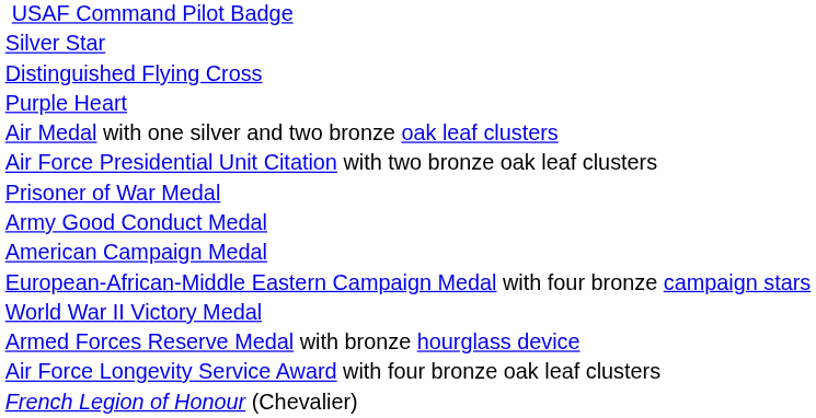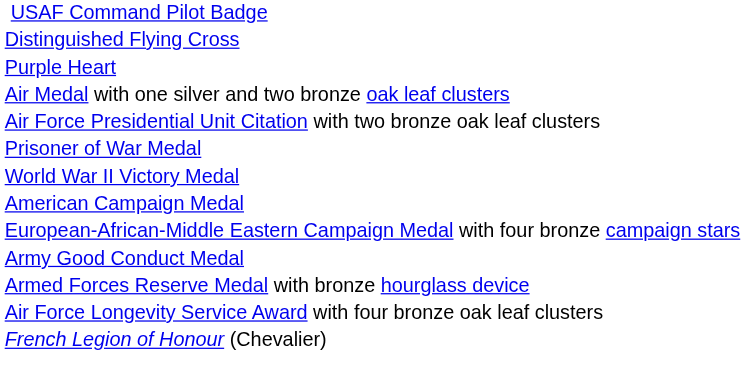 <table>
 <tr>
 <td colspan="2">  <a href='#'>USAF Command Pilot Badge</a></td>
-</tr>
-<tr>
-<td></td>
-<td><a href='#'>Silver Star</a></td>
 </tr>
 <tr>
 <td></td>
 <td><a href='#'>Distinguished Flying Cross</a></td>
 </tr>
 <tr>
 <td></td>
 <td><a href='#'>Purple Heart</a></td>
 </tr>
 <tr>
 <td></td>
 <td><a href='#'>Air Medal</a> with one silver and two bronze <a href='#'>oak leaf clusters</a></td>
 </tr>
 <tr>
 <td></td>
 <td><a href='#'>Air Force Presidential Unit Citation</a> with two bronze oak leaf clusters</td>
 </tr>
 <tr>
 <td></td>
 <td><a href='#'>Prisoner of War Medal</a></td>
 </tr>
 <tr>
 <td></td>
-<td><a href='#'>Army Good Conduct Medal</a></td>
+<td><a href='#'>World War II Victory Medal</a></td>
 </tr>
 <tr>
 <td></td>
 <td><a href='#'>American Campaign Medal</a></td>
 </tr>
 <tr>
 <td></td>
 <td><a href='#'>European-African-Middle Eastern Campaign Medal</a> with four bronze <a href='#'>campaign stars</a></td>
 </tr>
 <tr>
 <td></td>
-<td><a href='#'>World War II Victory Medal</a></td>
+<td><a href='#'>Army Good Conduct Medal</a></td>
 </tr>
 <tr>
 <td></td>
 <td><a href='#'>Armed Forces Reserve Medal</a> with bronze <a href='#'>hourglass device</a></td>
 </tr>
 <tr>
 <td></td>
 <td><a href='#'>Air Force Longevity Service Award</a> with four bronze oak leaf clusters</td>
 </tr>
 <tr>
 <td></td>
 <td><em><a href='#'>French Legion of Honour</a></em> (Chevalier)</td>
 </tr>
 <tr>
 </tr>
 </table>
